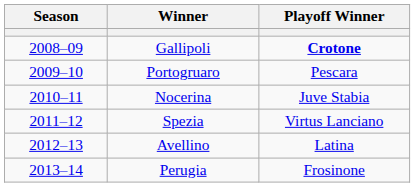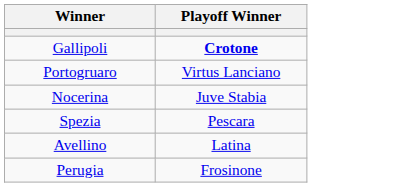 <table class="wikitable" style="text-align: center">
 <tr>
-<th>Season</th>
 <th>Winner</th>
 <th>Playoff Winner</th>
 </tr>
 <tr>
-<th width=100></th>
 <th width=150></th>
 <th width=150></th>
 </tr>
 <tr>
-<td><a href='#'>2008–09</a></td>
 <td><a href='#'>Gallipoli</a></td>
 <td><strong><a href='#'>Crotone</a></strong></td>
 </tr>
 <tr>
-<td><a href='#'>2009–10</a></td>
 <td><a href='#'>Portogruaro</a></td>
-<td><a href='#'>Pescara</a></td>
+<td><a href='#'>Virtus Lanciano</a></td>
 </tr>
 <tr>
-<td><a href='#'>2010–11</a></td>
 <td><a href='#'>Nocerina</a></td>
 <td><a href='#'>Juve Stabia</a></td>
 </tr>
 <tr>
-<td><a href='#'>2011–12</a></td>
 <td><a href='#'>Spezia</a></td>
-<td><a href='#'>Virtus Lanciano</a></td>
+<td><a href='#'>Pescara</a></td>
 </tr>
 <tr>
-<td><a href='#'>2012–13</a></td>
 <td><a href='#'>Avellino</a></td>
 <td><a href='#'>Latina</a></td>
 </tr>
 <tr>
-<td><a href='#'>2013–14</a></td>
 <td><a href='#'>Perugia</a></td>
 <td><a href='#'>Frosinone</a></td>
 </tr>
 </table>
